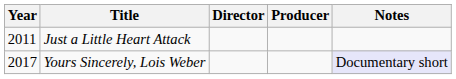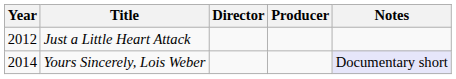 <table class="wikitable sortable">
 <tr>
 <th>Year</th>
 <th>Title</th>
 <th>Director</th>
 <th>Producer</th>
 <th>Notes</th>
 </tr>
 <tr>
-<td>2011</td>
+<td>2012</td>
 <td><em>Just a Little Heart Attack</em></td>
 <td></td>
 <td></td>
 <td></td>
 </tr>
 <tr>
-<td>2017</td>
+<td>2014</td>
 <td><em>Yours Sincerely, Lois Weber</em></td>
 <td></td>
 <td></td>
 <td style="background: lavender;">Documentary short</td>
 </tr>
 </table>
